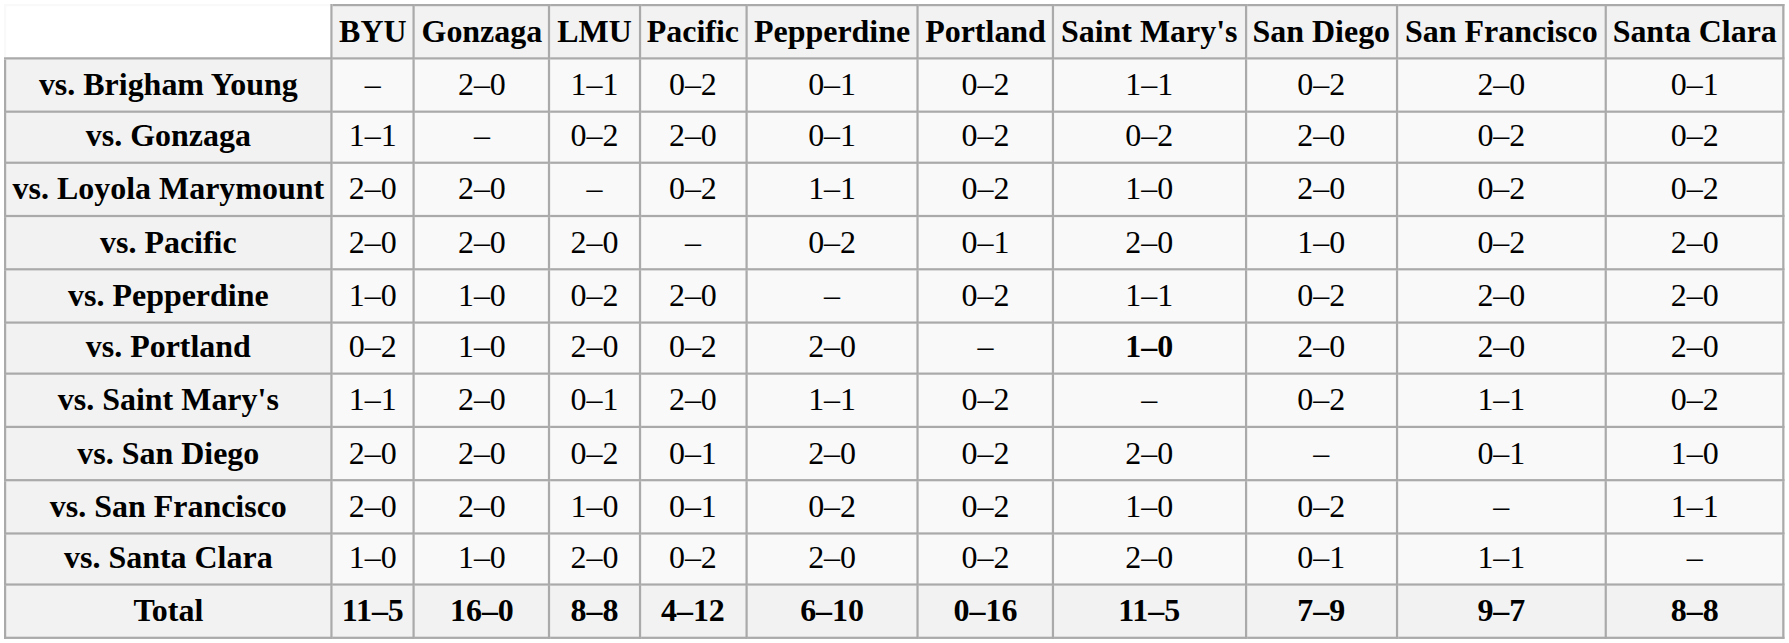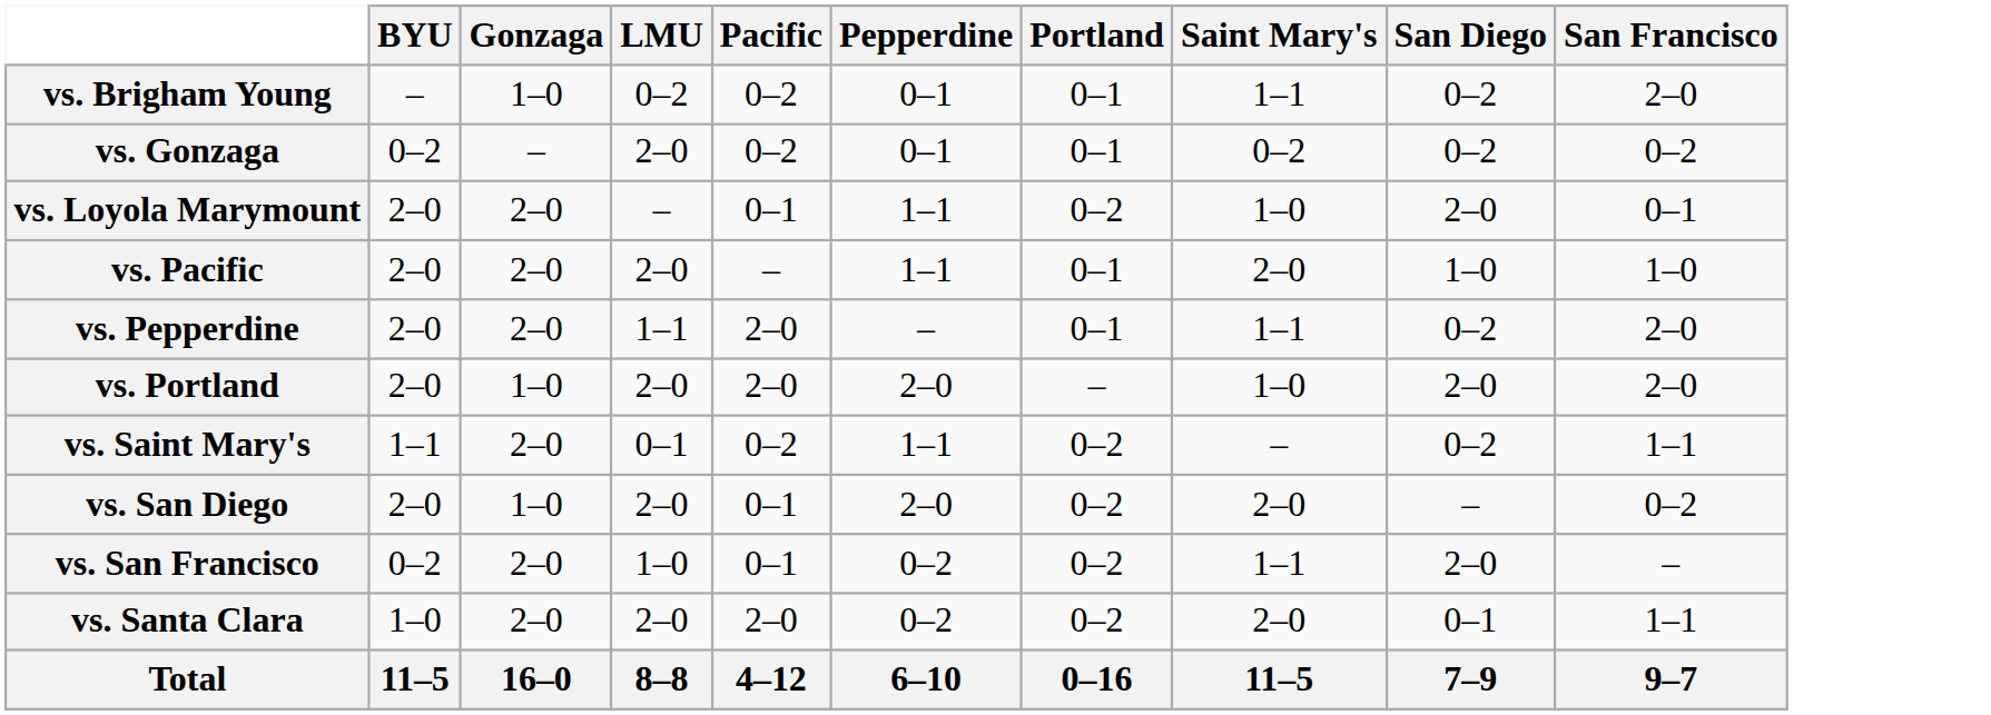 <table class="wikitable" style="white-space:nowrap;font-size:90%;">
 <tr>
 <th colspan=1 style="background:white; border-top-style:hidden; border-left-style:hidden;"   width=75> </th>
 <th style=>BYU</th>
 <th style=>Gonzaga</th>
 <th style=>LMU</th>
 <th style=>Pacific</th>
 <th style=>Pepperdine</th>
 <th style=>Portland</th>
 <th style=>Saint Mary's</th>
 <th style=>San Diego</th>
 <th style=>San Francisco</th>
-<th style=>Santa Clara</th>
 </tr>
 <tr style="text-align:center;">
 <th>vs. Brigham Young</th>
 <td>–</td>
-<td>2–0</td>
-<td>1–1</td>
+<td>1–0</td>
+<td>0–2</td>
 <td>0–2</td>
 <td>0–1</td>
-<td>0–2</td>
+<td>0–1</td>
 <td>1–1</td>
 <td>0–2</td>
 <td>2–0</td>
-<td>0–1</td>
 </tr>
 <tr style="text-align:center;">
 <th>vs. Gonzaga</th>
-<td>1–1</td>
+<td>0–2</td>
 <td>–</td>
+<td>2–0</td>
 <td>0–2</td>
-<td>2–0</td>
+<td>0–1</td>
 <td>0–1</td>
 <td>0–2</td>
-<td>0–2</td>
-<td>2–0</td>
 <td>0–2</td>
 <td>0–2</td>
 </tr>
 <tr style="text-align:center;">
 <th>vs. Loyola Marymount</th>
 <td>2–0</td>
 <td>2–0</td>
 <td>–</td>
-<td>0–2</td>
+<td>0–1</td>
 <td>1–1</td>
 <td>0–2</td>
 <td>1–0</td>
 <td>2–0</td>
-<td>0–2</td>
-<td>0–2</td>
+<td>0–1</td>
 </tr>
 <tr style="text-align:center;">
 <th>vs. Pacific</th>
 <td>2–0</td>
 <td>2–0</td>
 <td>2–0</td>
 <td>–</td>
-<td>0–2</td>
+<td>1–1</td>
 <td>0–1</td>
 <td>2–0</td>
 <td>1–0</td>
+<td>1–0</td>
+</tr>
+<tr style="text-align:center;">
+<th>vs. Pepperdine</th>
+<td>2–0</td>
+<td>2–0</td>
+<td>1–1</td>
+<td>2–0</td>
+<td>–</td>
+<td>0–1</td>
+<td>1–1</td>
 <td>0–2</td>
 <td>2–0</td>
 </tr>
 <tr style="text-align:center;">
-<th>vs. Pepperdine</th>
+<th>vs. Portland</th>
+<td>2–0</td>
 <td>1–0</td>
-<td>1–0</td>
-<td>0–2</td>
+<td>2–0</td>
+<td>2–0</td>
 <td>2–0</td>
 <td>–</td>
-<td>0–2</td>
-<td>1–1</td>
-<td>0–2</td>
-<td>2–0</td>
-<td>2–0</td>
-</tr>
-<tr style="text-align:center;">
-<th>vs. Portland</th>
-<td>0–2</td>
 <td>1–0</td>
-<td>2–0</td>
-<td>0–2</td>
-<td>2–0</td>
-<td>–</td>
-<td><strong>1–0</strong></td>
-<td>2–0</td>
 <td>2–0</td>
 <td>2–0</td>
 </tr>
 <tr style="text-align:center;">
 <th>vs. Saint Mary's</th>
 <td>1–1</td>
 <td>2–0</td>
 <td>0–1</td>
-<td>2–0</td>
+<td>0–2</td>
 <td>1–1</td>
 <td>0–2</td>
 <td>–</td>
 <td>0–2</td>
 <td>1–1</td>
-<td>0–2</td>
 </tr>
 <tr style="text-align:center;">
 <th>vs. San Diego</th>
 <td>2–0</td>
+<td>1–0</td>
 <td>2–0</td>
-<td>0–2</td>
 <td>0–1</td>
 <td>2–0</td>
 <td>0–2</td>
 <td>2–0</td>
 <td>–</td>
-<td>0–1</td>
-<td>1–0</td>
+<td>0–2</td>
 </tr>
 <tr style="text-align:center;">
 <th>vs. San Francisco</th>
-<td>2–0</td>
+<td>0–2</td>
 <td>2–0</td>
 <td>1–0</td>
 <td>0–1</td>
 <td>0–2</td>
 <td>0–2</td>
-<td>1–0</td>
-<td>0–2</td>
+<td>1–1</td>
+<td>2–0</td>
 <td>–</td>
-<td>1–1</td>
 </tr>
 <tr style="text-align:center;">
 <th>vs. Santa Clara</th>
 <td>1–0</td>
-<td>1–0</td>
+<td>2–0</td>
+<td>2–0</td>
 <td>2–0</td>
 <td>0–2</td>
-<td>2–0</td>
 <td>0–2</td>
 <td>2–0</td>
 <td>0–1</td>
 <td>1–1</td>
-<td>–<br></td>
 </tr>
 <tr style="text-align:center;">
 <th>Total</th>
 <th>11–5</th>
 <th>16–0</th>
 <th>8–8</th>
 <th>4–12</th>
 <th>6–10</th>
 <th>0–16</th>
 <th>11–5</th>
 <th>7–9</th>
 <th>9–7</th>
-<th>8–8</th>
 </tr>
 </table>
